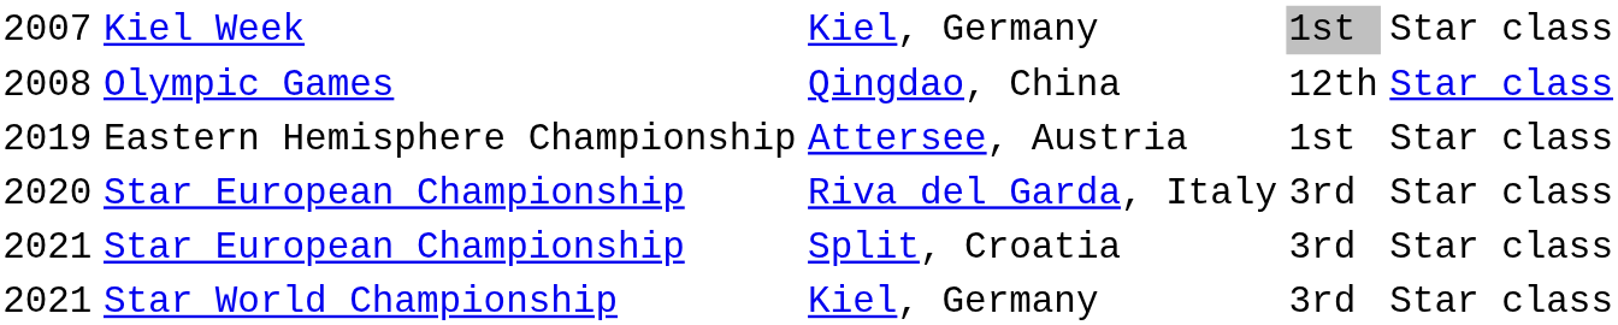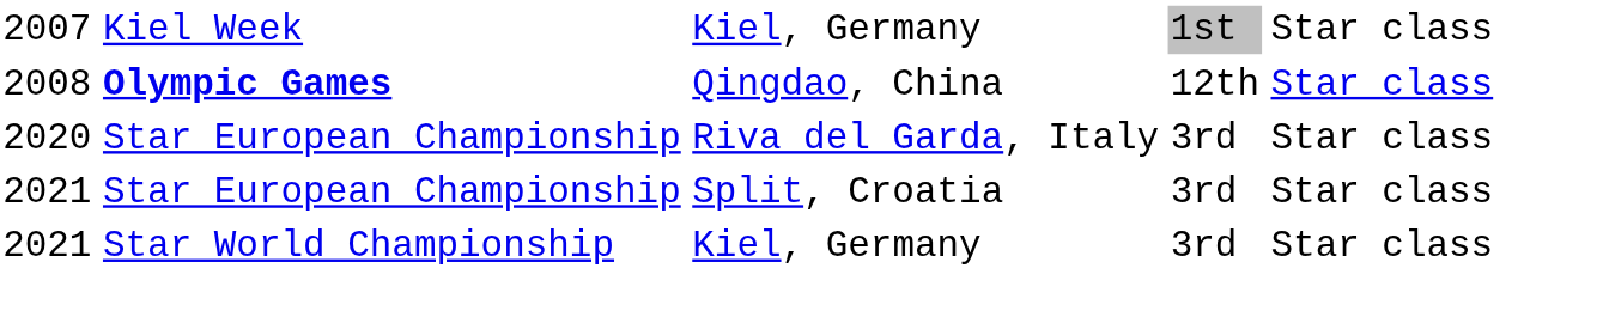 <table>
 <tr>
 <td>2007</td>
 <td><a href='#'>Kiel Week</a></td>
 <td><a href='#'>Kiel</a>, Germany</td>
 <td style="background:silver;">1st</td>
 <td>Star class</td>
 </tr>
 <tr>
 <td>2008</td>
-<td><a href='#'>Olympic Games</a></td>
+<td><strong><a href='#'>Olympic Games</a></strong></td>
 <td><a href='#'>Qingdao</a>, China</td>
 <td>12th</td>
 <td><a href='#'>Star class</a></td>
-</tr>
-<tr>
-<td>2019</td>
-<td>Eastern Hemisphere Championship</td>
-<td><a href='#'>Attersee</a>, Austria</td>
-<td>1st</td>
-<td>Star class</td>
 </tr>
 <tr>
 <td>2020</td>
 <td><a href='#'>Star European Championship</a></td>
 <td><a href='#'>Riva del Garda</a>, Italy</td>
 <td>3rd</td>
 <td>Star class</td>
 </tr>
 <tr>
 <td>2021</td>
 <td><a href='#'>Star European Championship</a></td>
 <td><a href='#'>Split</a>, Croatia</td>
 <td>3rd</td>
 <td>Star class</td>
 </tr>
 <tr>
 <td>2021</td>
 <td><a href='#'>Star World Championship</a></td>
 <td><a href='#'>Kiel</a>, Germany</td>
 <td>3rd</td>
 <td>Star class</td>
 </tr>
 </table>
